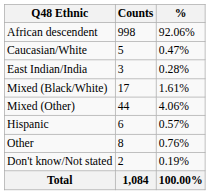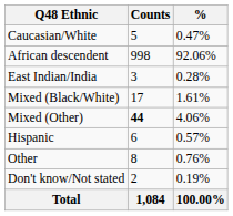 <table class="wikitable sortable">
 <tr>
 <th>Q48 Ethnic</th>
 <th>Counts</th>
 <th>%</th>
 </tr>
 <tr>
+<td>Caucasian/White</td>
+<td>5</td>
+<td>0.47%</td>
+</tr>
+<tr>
 <td>African descendent</td>
 <td>998</td>
 <td>92.06%</td>
-</tr>
-<tr>
-<td>Caucasian/White</td>
-<td>5</td>
-<td>0.47%</td>
 </tr>
 <tr>
 <td>East Indian/India</td>
 <td>3</td>
 <td>0.28%</td>
 </tr>
 <tr>
 <td>Mixed (Black/White)</td>
 <td>17</td>
 <td>1.61%</td>
 </tr>
 <tr>
 <td>Mixed (Other)</td>
-<td>44</td>
+<td><strong>44</strong></td>
 <td>4.06%</td>
 </tr>
 <tr>
 <td>Hispanic</td>
 <td>6</td>
 <td>0.57%</td>
 </tr>
 <tr>
 <td>Other</td>
 <td>8</td>
 <td>0.76%</td>
 </tr>
 <tr>
 <td>Don't know/Not stated</td>
 <td>2</td>
 <td>0.19%</td>
 </tr>
 <tr>
 <th>Total</th>
 <th>1,084</th>
 <th>100.00%</th>
 </tr>
 </table>
